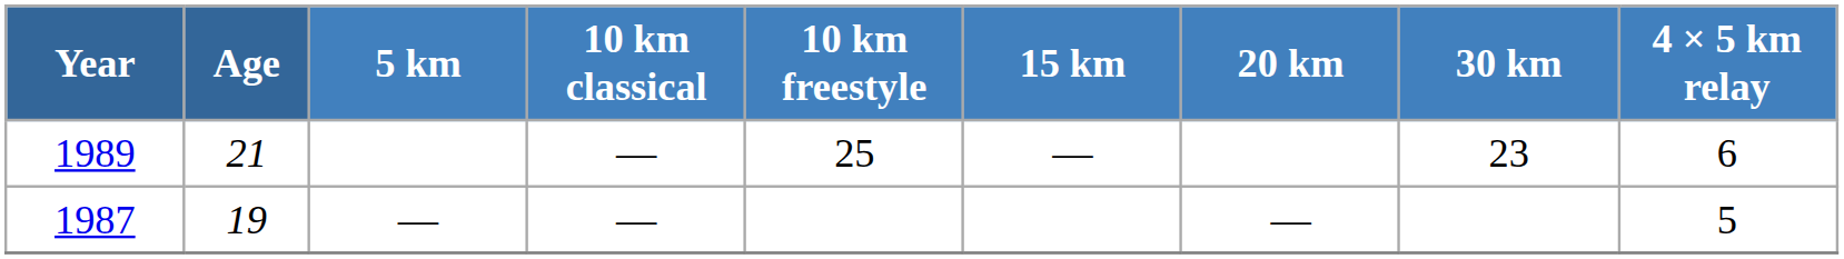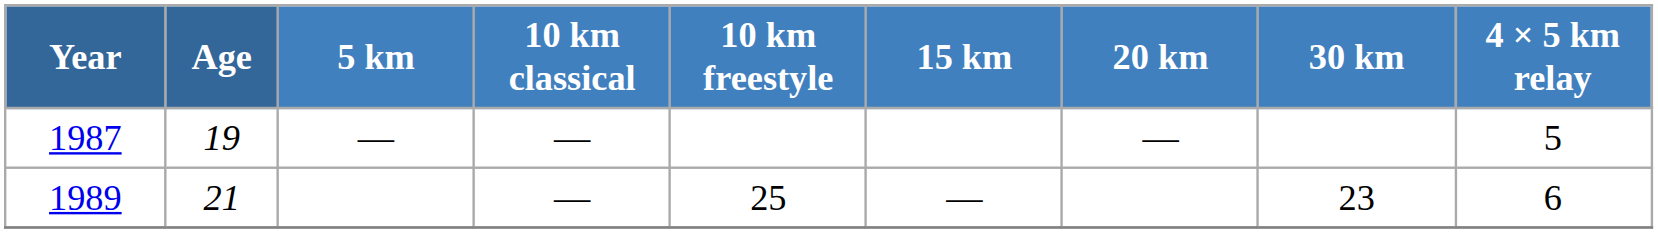 <table class="wikitable" style="font-size:95%; text-align:center; border:grey solid 1px; border-collapse:collapse; background:#ffffff;">
 <tr>
 <th style="background-color:#369; color:white; width:60px;"> Year </th>
 <th style="background-color:#369; color:white; width:40px;"> Age </th>
 <th style="background-color:#4180be; color:white; width:75px;"> 5 km </th>
 <th style="background-color:#4180be; color:white; width:75px;"> 10 km <br> classical </th>
 <th style="background-color:#4180be; color:white; width:75px;"> 10 km <br> freestyle </th>
 <th style="background-color:#4180be; color:white; width:75px;"> 15 km </th>
 <th style="background-color:#4180be; color:white; width:75px;"> 20 km </th>
 <th style="background-color:#4180be; color:white; width:75px;"> 30 km </th>
 <th style="background-color:#4180be; color:white; width:75px;"> 4 × 5 km <br> relay </th>
 </tr>
 <tr>
+<td><a href='#'>1987</a></td>
+<td><em>19</em></td>
+<td>—</td>
+<td>—</td>
+<td></td>
+<td></td>
+<td>—</td>
+<td></td>
+<td>5</td>
+</tr>
+<tr>
 <td><a href='#'>1989</a></td>
 <td><em>21</em></td>
 <td></td>
 <td>—</td>
 <td>25</td>
 <td>—</td>
 <td></td>
 <td>23</td>
 <td>6</td>
 </tr>
 <tr>
-<td><a href='#'>1987</a></td>
-<td><em>19</em></td>
-<td>—</td>
-<td>—</td>
-<td></td>
-<td></td>
-<td>—</td>
-<td></td>
-<td>5</td>
-</tr>
-<tr>
 </tr>
 </table>
